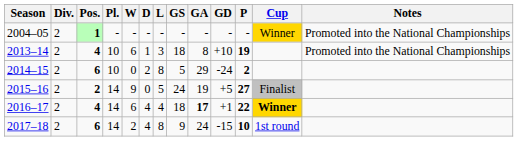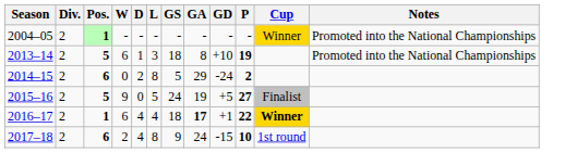 <table class="wikitable">
 <tr style="background:#efefef;">
 <th>Season</th>
 <th>Div.</th>
 <th>Pos.</th>
-<th>Pl.</th>
 <th>W</th>
 <th>D</th>
 <th>L</th>
 <th>GS</th>
 <th>GA</th>
 <th>GD</th>
 <th>P</th>
 <th><a href='#'>Cup</a></th>
 <th>Notes</th>
 </tr>
 <tr>
 <td>2004–05</td>
 <td>2</td>
 <td align=right bgcolor=#B9FFB9><strong>1</strong></td>
 <td align=right>-</td>
 <td align=right>-</td>
 <td align=right>-</td>
 <td align=right>-</td>
 <td align=right>-</td>
 <td align=right>-</td>
 <td align=right>-</td>
-<td align=right>-</td>
 <td align=center bgcolor=gold>Winner</td>
 <td>Promoted into the National Championships</td>
 </tr>
 <tr>
 <td><a href='#'>2013–14</a></td>
 <td>2</td>
-<td align=right><strong>4</strong></td>
-<td align=right>10</td>
+<td align=right><strong>5</strong></td>
 <td align=right>6</td>
 <td align=right>1</td>
 <td align=right>3</td>
 <td align=right>18</td>
 <td align=right>8</td>
 <td align=right>+10</td>
 <td align=right><strong>19</strong></td>
 <td></td>
 <td>Promoted into the National Championships</td>
 </tr>
 <tr>
 <td><a href='#'>2014–15</a></td>
 <td>2</td>
 <td align=right><strong>6</strong></td>
-<td align=right>10</td>
 <td align=right>0</td>
 <td align=right>2</td>
 <td align=right>8</td>
 <td align=right>5</td>
 <td align=right>29</td>
 <td align=right>-24</td>
 <td align=right><strong>2</strong></td>
 <td></td>
 <td></td>
 </tr>
 <tr>
 <td><a href='#'>2015–16</a></td>
 <td>2</td>
-<td align=right><strong>2</strong></td>
-<td align=right>14</td>
+<td align=right><strong>5</strong></td>
 <td align=right>9</td>
 <td align=right>0</td>
 <td align=right>5</td>
 <td align=right>24</td>
 <td align=right>19</td>
 <td align=right>+5</td>
 <td align=right><strong>27</strong></td>
 <td align=center bgcolor=silver>Finalist</td>
 <td></td>
 </tr>
 <tr>
 <td><a href='#'>2016–17</a></td>
 <td>2</td>
-<td align=right><strong>4</strong></td>
-<td align=right>14</td>
+<td align=right><strong>1</strong></td>
 <td align=right>6</td>
 <td align=right>4</td>
 <td align=right>4</td>
 <td align=right>18</td>
 <td align=right><strong>17</strong></td>
 <td align=right>+1</td>
 <td align=right><strong>22</strong></td>
 <td align=center bgcolor=gold><strong>Winner</strong></td>
 <td></td>
 </tr>
 <tr>
 <td><a href='#'>2017–18</a></td>
 <td>2</td>
 <td align=right><strong>6</strong></td>
-<td align=right>14</td>
 <td align=right>2</td>
 <td align=right>4</td>
 <td align=right>8</td>
 <td align=right>9</td>
 <td align=right>24</td>
 <td align=right>-15</td>
 <td align=right><strong>10</strong></td>
 <td align=center><a href='#'>1st round</a></td>
 <td></td>
 </tr>
 </table>
